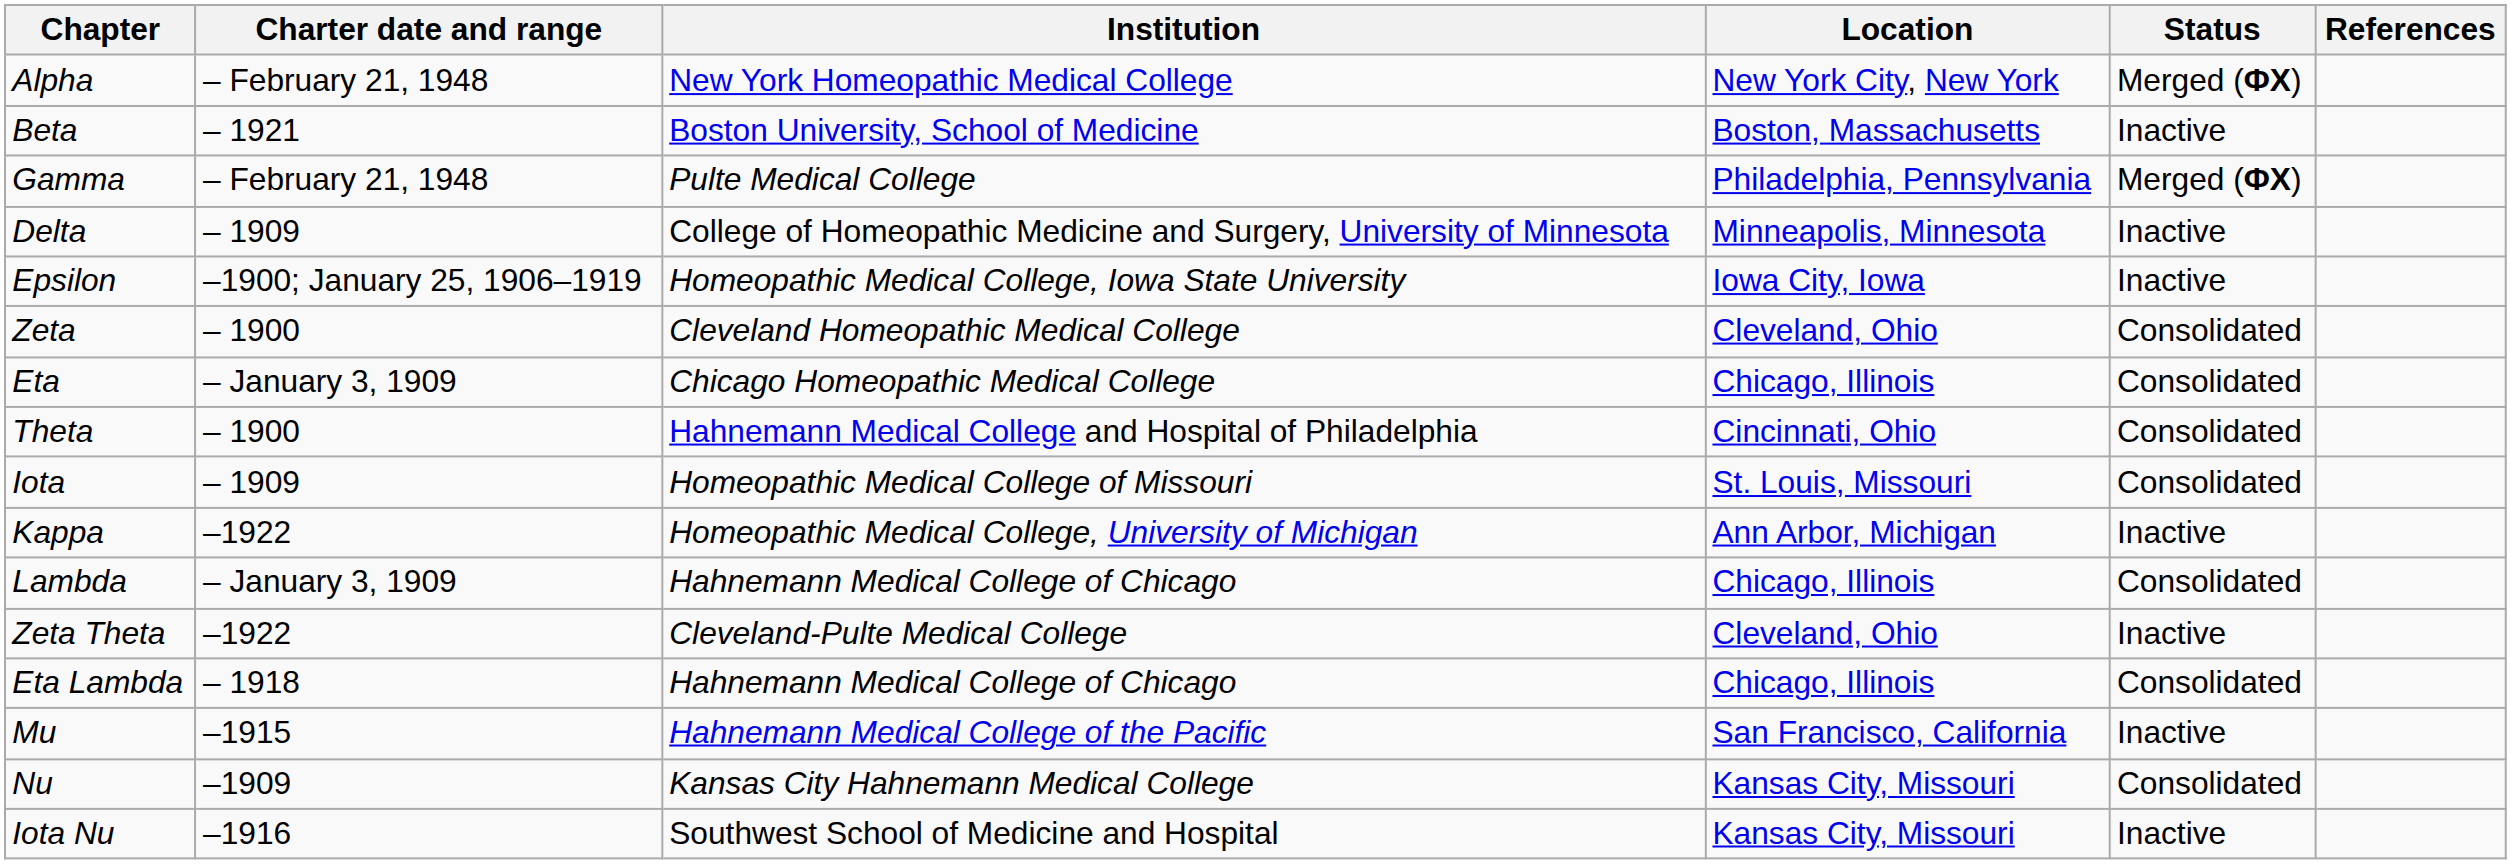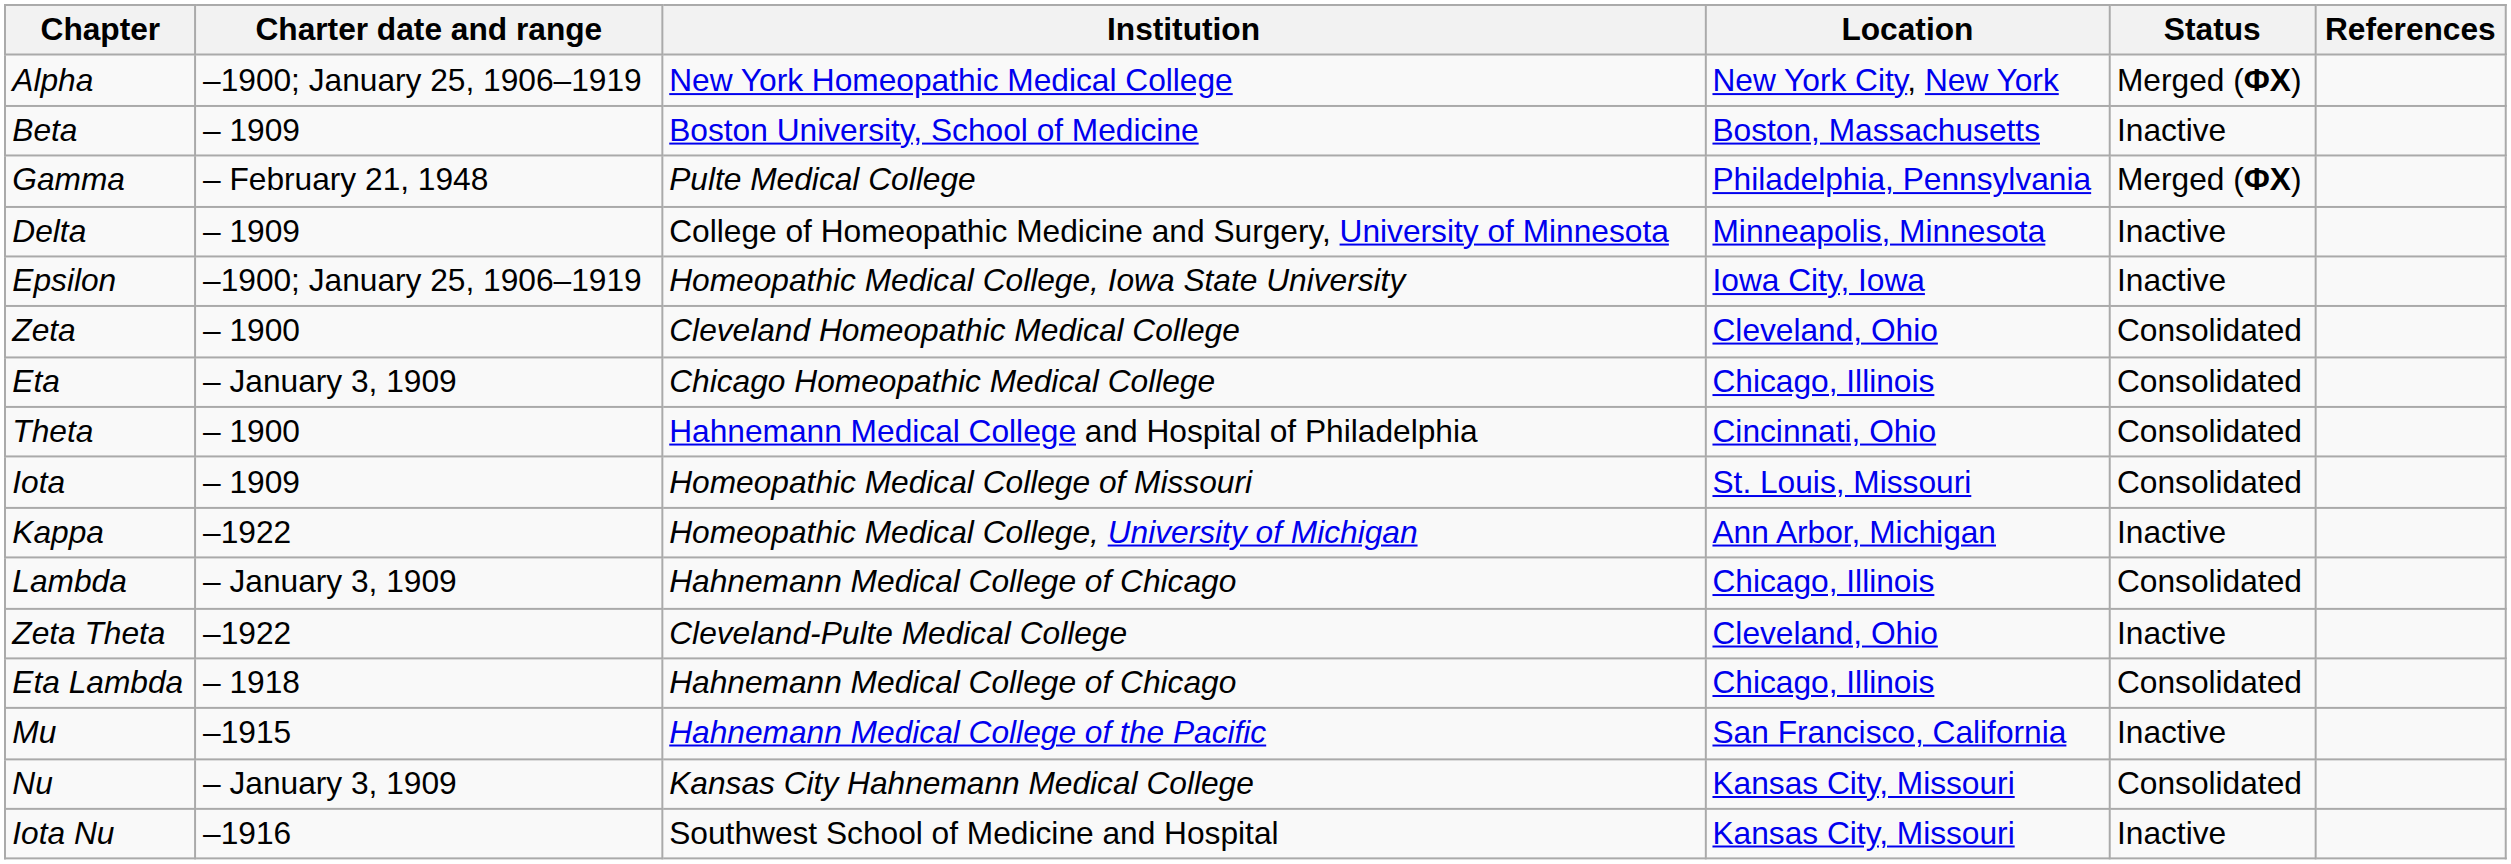 <table class="wikitable sortable" style="width:100%;">
 <tr>
 <th>Chapter</th>
 <th>Charter date and range</th>
 <th>Institution</th>
 <th>Location</th>
 <th>Status</th>
 <th>References</th>
 </tr>
 <tr>
 <td><em>Alpha</em></td>
-<td> – February 21, 1948</td>
+<td>–1900; January 25, 1906–1919</td>
 <td><a href='#'>New York Homeopathic Medical College</a></td>
 <td><a href='#'>New York City</a>, <a href='#'>New York</a></td>
 <td>Merged (<strong>ΦΧ</strong>)</td>
 <td></td>
 </tr>
 <tr>
 <td><em>Beta</em></td>
-<td> –  1921</td>
+<td> – 1909</td>
 <td><a href='#'>Boston University, School of Medicine</a></td>
 <td><a href='#'>Boston, Massachusetts</a></td>
 <td>Inactive</td>
 <td></td>
 </tr>
 <tr>
 <td><em>Gamma</em></td>
 <td> – February 21, 1948</td>
 <td><em>Pulte Medical College</em></td>
 <td><a href='#'>Philadelphia, Pennsylvania</a></td>
 <td>Merged (<strong>ΦΧ</strong>)</td>
 <td></td>
 </tr>
 <tr>
 <td><em>Delta</em></td>
 <td> – 1909</td>
 <td>College of Homeopathic Medicine and Surgery, <a href='#'>University of Minnesota</a></td>
 <td><a href='#'>Minneapolis, Minnesota</a></td>
 <td>Inactive</td>
 <td></td>
 </tr>
 <tr>
 <td><em>Epsilon</em></td>
 <td>–1900; January 25, 1906–1919</td>
 <td><em>Homeopathic Medical College, Iowa State University</em></td>
 <td><a href='#'>Iowa City, Iowa</a></td>
 <td>Inactive</td>
 <td></td>
 </tr>
 <tr>
 <td><em>Zeta</em></td>
 <td> – 1900</td>
 <td><em>Cleveland Homeopathic Medical College</em></td>
 <td><a href='#'>Cleveland, Ohio</a></td>
 <td>Consolidated</td>
 <td></td>
 </tr>
 <tr>
 <td><em>Eta</em></td>
 <td> – January 3, 1909</td>
 <td><em>Chicago Homeopathic Medical College</em></td>
 <td><a href='#'>Chicago, Illinois</a></td>
 <td>Consolidated</td>
 <td></td>
 </tr>
 <tr>
 <td><em>Theta</em></td>
 <td> – 1900</td>
 <td><a href='#'>Hahnemann Medical College</a> and Hospital of Philadelphia</td>
 <td><a href='#'>Cincinnati, Ohio</a></td>
 <td>Consolidated</td>
 <td></td>
 </tr>
 <tr>
 <td><em>Iota</em></td>
 <td> – 1909</td>
 <td><em>Homeopathic Medical College of Missouri</em></td>
 <td><a href='#'>St. Louis, Missouri</a></td>
 <td>Consolidated</td>
 <td></td>
 </tr>
 <tr>
 <td><em>Kappa</em></td>
 <td>–1922</td>
 <td><em>Homeopathic Medical College, <a href='#'>University of Michigan</a></em></td>
 <td><a href='#'>Ann Arbor, Michigan</a></td>
 <td>Inactive</td>
 <td></td>
 </tr>
 <tr>
 <td><em>Lambda</em></td>
 <td> – January 3, 1909</td>
 <td><em>Hahnemann Medical College of Chicago</em></td>
 <td><a href='#'>Chicago, Illinois</a></td>
 <td>Consolidated</td>
 <td></td>
 </tr>
 <tr>
 <td><em>Zeta Theta</em></td>
 <td>–1922</td>
 <td><em>Cleveland-Pulte Medical College</em></td>
 <td><a href='#'>Cleveland, Ohio</a></td>
 <td>Inactive</td>
 <td></td>
 </tr>
 <tr>
 <td><em>Eta Lambda</em></td>
 <td> – 1918</td>
 <td><em>Hahnemann Medical College of Chicago</em></td>
 <td><a href='#'>Chicago, Illinois</a></td>
 <td>Consolidated</td>
 <td></td>
 </tr>
 <tr>
 <td><em>Mu</em></td>
 <td>–1915</td>
 <td><em><a href='#'>Hahnemann Medical College of the Pacific</a></em></td>
 <td><a href='#'>San Francisco, California</a></td>
 <td>Inactive</td>
 <td></td>
 </tr>
 <tr>
 <td><em>Nu</em></td>
-<td>–1909</td>
+<td> – January 3, 1909</td>
 <td><em>Kansas City Hahnemann Medical College</em></td>
 <td><a href='#'>Kansas City, Missouri</a></td>
 <td>Consolidated</td>
 <td></td>
 </tr>
 <tr>
 <td><em>Iota Nu</em></td>
 <td>–1916</td>
 <td>Southwest School of Medicine and Hospital</td>
 <td><a href='#'>Kansas City, Missouri</a></td>
 <td>Inactive</td>
 <td></td>
 </tr>
 </table>
